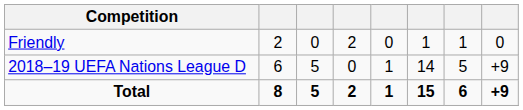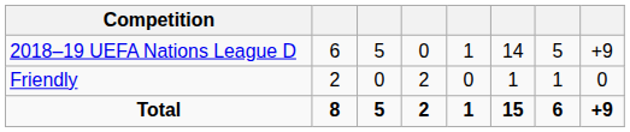 <table class="wikitable" style="text-align: center;">
 <tr>
 <th width=250>Competition</th>
 <th width=30></th>
 <th width=30></th>
 <th width=30></th>
 <th width=30></th>
 <th width=30></th>
 <th width=30></th>
 <th width=30></th>
 </tr>
 <tr>
+<td align=left><a href='#'>2018–19 UEFA Nations League D</a></td>
+<td>6</td>
+<td>5</td>
+<td>0</td>
+<td>1</td>
+<td>14</td>
+<td>5</td>
+<td>+9</td>
+</tr>
+<tr>
 <td align=left><a href='#'>Friendly</a></td>
 <td>2</td>
 <td>0</td>
 <td>2</td>
 <td>0</td>
 <td>1</td>
 <td>1</td>
 <td>0</td>
-</tr>
-<tr>
-<td align=left><a href='#'>2018–19 UEFA Nations League D</a></td>
-<td>6</td>
-<td>5</td>
-<td>0</td>
-<td>1</td>
-<td>14</td>
-<td>5</td>
-<td>+9</td>
 </tr>
 <tr>
 <td><strong>Total</strong></td>
 <td><strong>8</strong></td>
 <td><strong>5</strong></td>
 <td><strong>2</strong></td>
 <td><strong>1</strong></td>
 <td><strong>15</strong></td>
 <td><strong>6</strong></td>
 <td><strong>+9</strong></td>
 </tr>
 </table>
